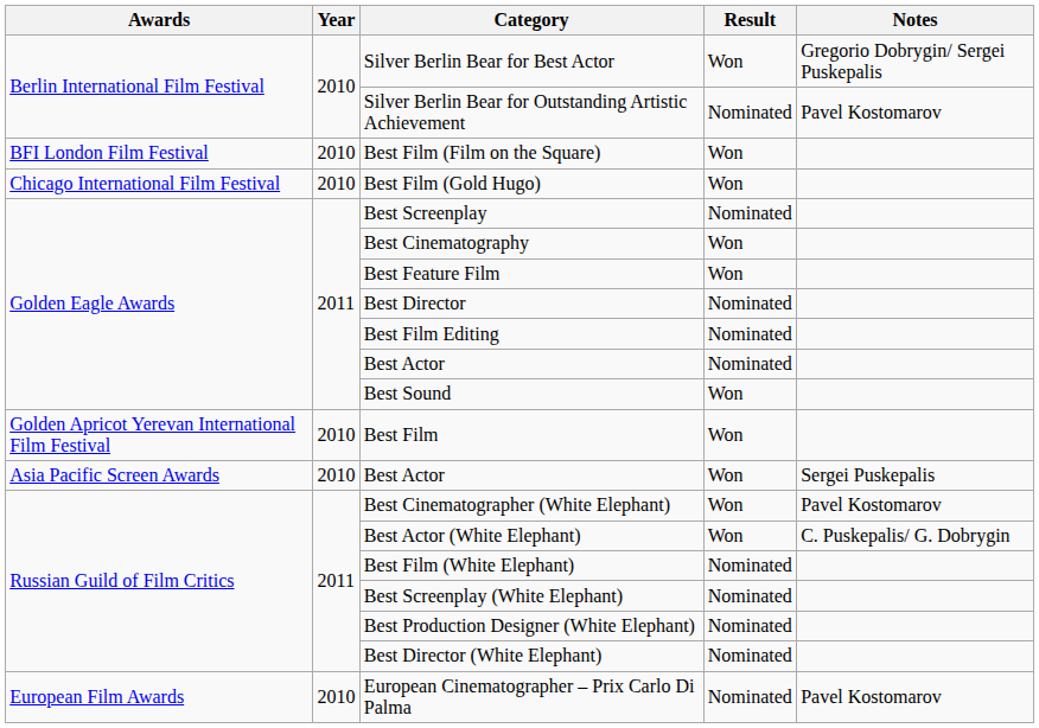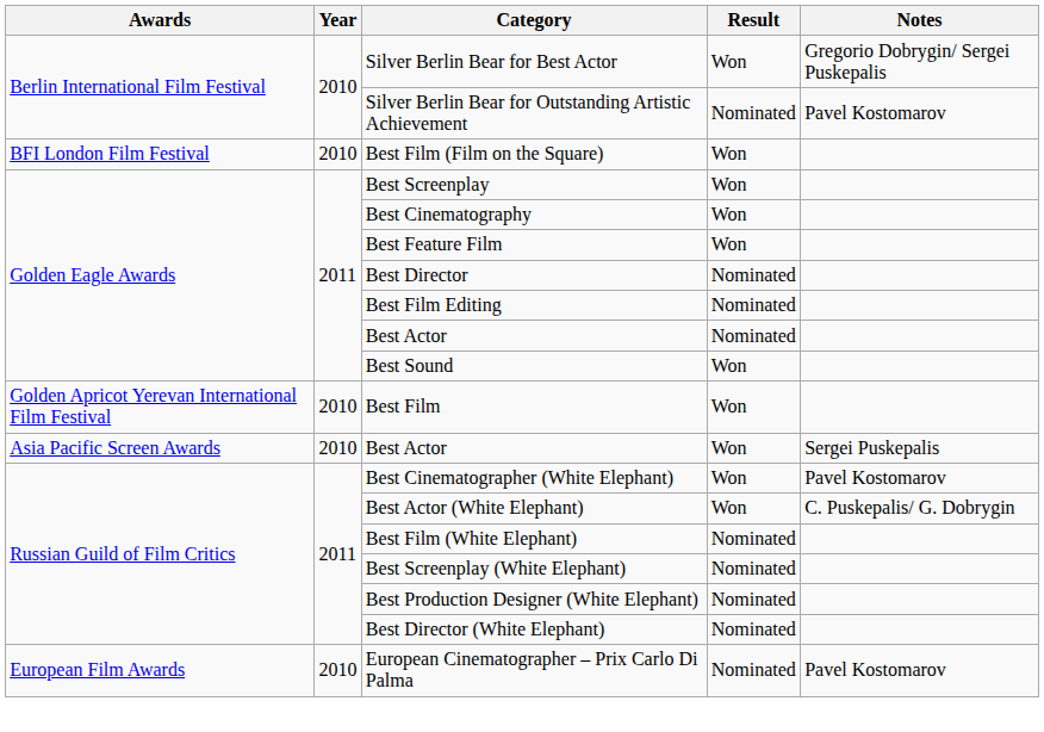 <table class="wikitable">
 <tr>
 <th>Awards</th>
 <th>Year</th>
 <th>Category</th>
 <th>Result</th>
 <th>Notes</th>
 </tr>
 <tr>
 <td rowspan="2"><a href='#'>Berlin International Film Festival</a></td>
 <td rowspan="2">2010</td>
 <td>Silver Berlin Bear for Best Actor</td>
 <td>Won</td>
 <td>Gregorio Dobrygin/ Sergei Puskepalis</td>
 </tr>
 <tr>
 <td>Silver Berlin Bear for Outstanding Artistic Achievement</td>
 <td>Nominated</td>
 <td>Pavel Kostomarov</td>
 </tr>
 <tr>
 <td><a href='#'>BFI London Film Festival</a></td>
 <td>2010</td>
 <td>Best Film (Film on the Square)</td>
 <td>Won</td>
 <td></td>
 </tr>
 <tr>
-<td><a href='#'>Chicago International Film Festival</a></td>
-<td>2010</td>
-<td>Best Film (Gold Hugo)</td>
-<td>Won</td>
-<td></td>
-</tr>
-<tr>
 <td rowspan="7"><a href='#'>Golden Eagle Awards</a></td>
 <td rowspan="7">2011</td>
 <td>Best Screenplay</td>
-<td>Nominated</td>
+<td>Won</td>
 <td></td>
 </tr>
 <tr>
 <td>Best Cinematography</td>
 <td>Won</td>
 <td></td>
 </tr>
 <tr>
 <td>Best Feature Film</td>
 <td>Won</td>
 <td></td>
 </tr>
 <tr>
 <td>Best Director</td>
 <td>Nominated</td>
 <td></td>
 </tr>
 <tr>
 <td>Best Film Editing</td>
 <td>Nominated</td>
 <td></td>
 </tr>
 <tr>
 <td>Best Actor</td>
 <td>Nominated</td>
 <td></td>
 </tr>
 <tr>
 <td>Best Sound</td>
 <td>Won</td>
 <td></td>
 </tr>
 <tr>
 <td><a href='#'>Golden Apricot Yerevan International Film Festival</a></td>
 <td>2010</td>
 <td>Best Film</td>
 <td>Won</td>
 <td></td>
 </tr>
 <tr>
 <td><a href='#'>Asia Pacific Screen Awards</a></td>
 <td>2010</td>
 <td>Best Actor</td>
 <td>Won</td>
 <td>Sergei Puskepalis</td>
 </tr>
 <tr>
 <td rowspan="6"><a href='#'>Russian Guild of Film Critics</a></td>
 <td rowspan="6">2011</td>
 <td>Best Cinematographer (White Elephant)</td>
 <td>Won</td>
 <td>Pavel Kostomarov</td>
 </tr>
 <tr>
 <td>Best Actor (White Elephant)</td>
 <td>Won</td>
 <td>С. Puskepalis/ G. Dobrygin</td>
 </tr>
 <tr>
 <td>Best Film (White Elephant)</td>
 <td>Nominated</td>
 <td></td>
 </tr>
 <tr>
 <td>Best Screenplay (White Elephant)</td>
 <td>Nominated</td>
 <td></td>
 </tr>
 <tr>
 <td>Best Production Designer (White Elephant)</td>
 <td>Nominated</td>
 <td></td>
 </tr>
 <tr>
 <td>Best Director (White Elephant)</td>
 <td>Nominated</td>
 <td></td>
 </tr>
 <tr>
 <td><a href='#'>European Film Awards</a></td>
 <td>2010</td>
 <td>European Cinematographer – Prix Carlo Di Palma</td>
 <td>Nominated</td>
 <td>Pavel Kostomarov</td>
 </tr>
 </table>
